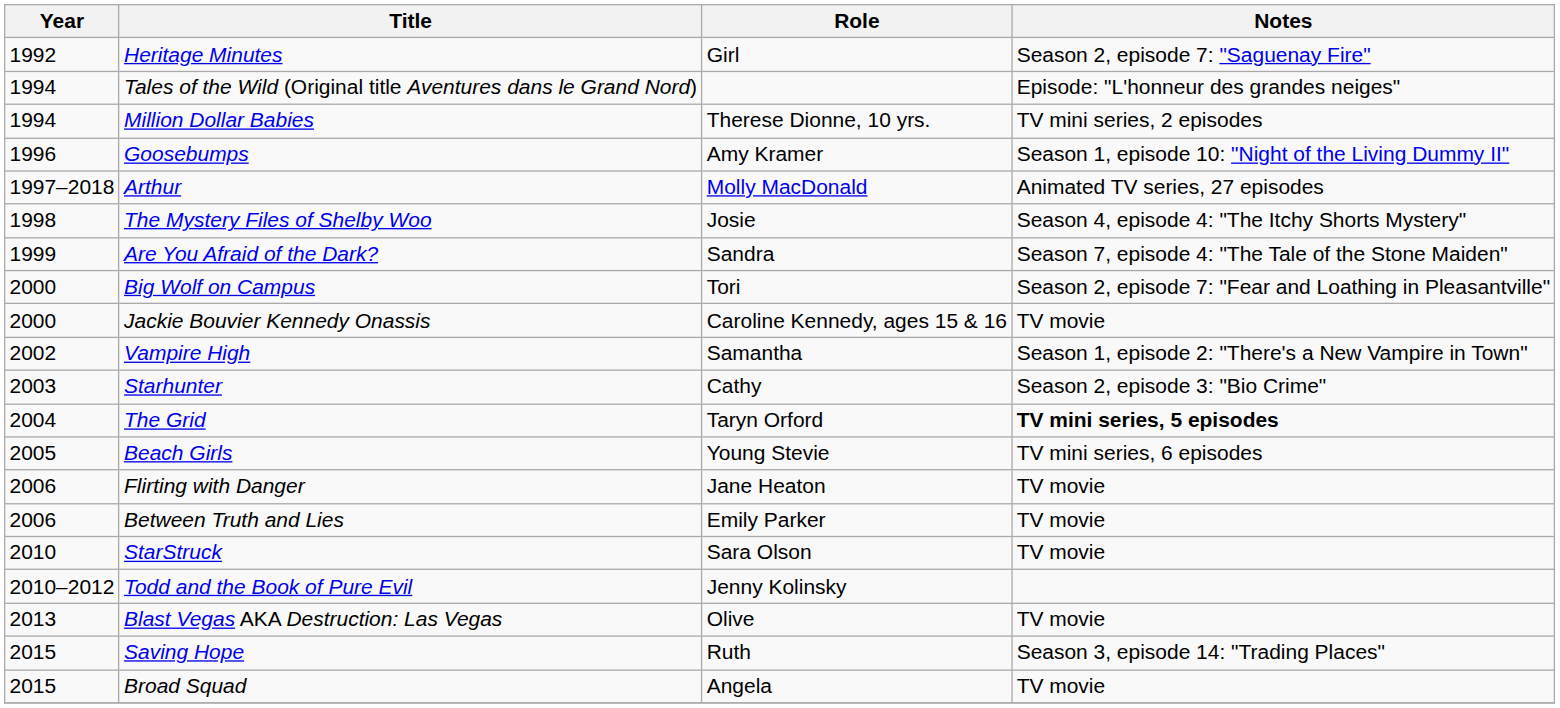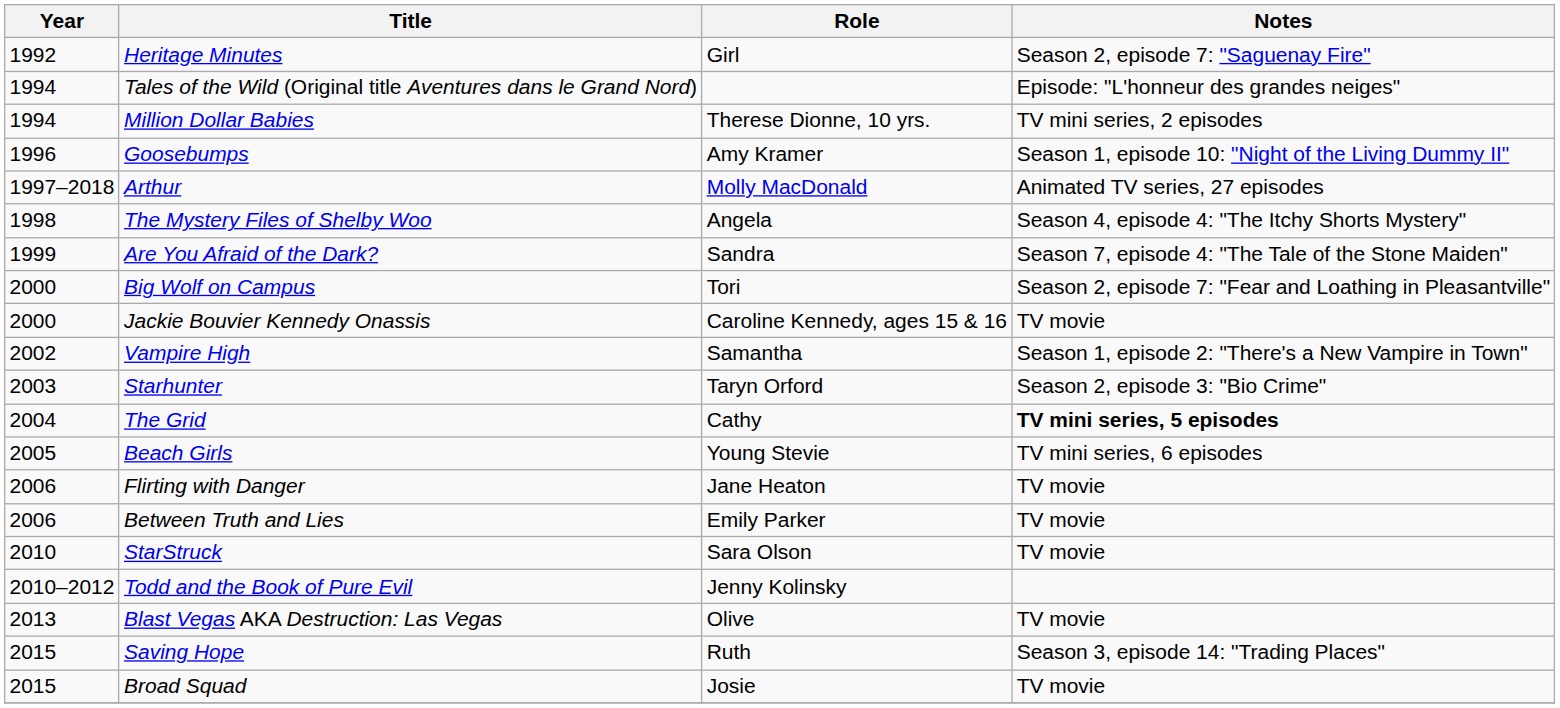 <table class="wikitable sortable">
 <tr>
 <th>Year</th>
 <th>Title</th>
 <th>Role</th>
 <th class="unsortable">Notes</th>
 </tr>
 <tr>
 <td>1992</td>
 <td><em><a href='#'>Heritage Minutes</a></em></td>
 <td>Girl</td>
 <td>Season 2, episode 7: <a href='#'>"Saguenay Fire"</a></td>
 </tr>
 <tr>
 <td>1994</td>
 <td><em>Tales of the Wild</em> (Original title <em>Aventures dans le Grand Nord</em>)</td>
 <td></td>
 <td>Episode: "L'honneur des grandes neiges"</td>
 </tr>
 <tr>
 <td>1994</td>
 <td><em><a href='#'>Million Dollar Babies</a></em></td>
 <td>Therese Dionne, 10 yrs.</td>
 <td>TV mini series, 2 episodes</td>
 </tr>
 <tr>
 <td>1996</td>
 <td><em><a href='#'>Goosebumps</a></em></td>
 <td>Amy Kramer</td>
 <td>Season 1, episode 10: <a href='#'>"Night of the Living Dummy II"</a></td>
 </tr>
 <tr>
 <td>1997–2018</td>
 <td><em><a href='#'>Arthur</a></em></td>
 <td><a href='#'>Molly MacDonald</a></td>
 <td>Animated TV series, 27 episodes</td>
 </tr>
 <tr>
 <td>1998</td>
 <td data-sort-value="Mystery Files of Shelby Woo, The"><em><a href='#'>The Mystery Files of Shelby Woo</a></em></td>
-<td>Josie</td>
+<td>Angela</td>
 <td>Season 4, episode 4: "The Itchy Shorts Mystery"</td>
 </tr>
 <tr>
 <td>1999</td>
 <td><em><a href='#'>Are You Afraid of the Dark?</a></em></td>
 <td>Sandra</td>
 <td>Season 7, episode 4: "The Tale of the Stone Maiden"</td>
 </tr>
 <tr>
 <td>2000</td>
 <td><em><a href='#'>Big Wolf on Campus</a></em></td>
 <td>Tori</td>
 <td>Season 2, episode 7: "Fear and Loathing in Pleasantville"</td>
 </tr>
 <tr>
 <td>2000</td>
 <td><em>Jackie Bouvier Kennedy Onassis</em></td>
 <td>Caroline Kennedy, ages 15 & 16</td>
 <td>TV movie</td>
 </tr>
 <tr>
 <td>2002</td>
 <td><em><a href='#'>Vampire High</a></em></td>
 <td>Samantha</td>
 <td>Season 1, episode 2: "There's a New Vampire in Town"</td>
 </tr>
 <tr>
 <td>2003</td>
 <td><em><a href='#'>Starhunter</a></em></td>
-<td>Cathy</td>
+<td>Taryn Orford</td>
 <td>Season 2, episode 3: "Bio Crime"</td>
 </tr>
 <tr>
 <td>2004</td>
 <td data-sort-value="Grid, The"><em><a href='#'>The Grid</a></em></td>
-<td>Taryn Orford</td>
+<td>Cathy</td>
 <td><strong>TV mini series, 5 episodes</strong></td>
 </tr>
 <tr>
 <td>2005</td>
 <td><em><a href='#'>Beach Girls</a></em></td>
 <td>Young Stevie</td>
 <td>TV mini series, 6 episodes</td>
 </tr>
 <tr>
 <td>2006</td>
 <td><em>Flirting with Danger</em></td>
 <td>Jane Heaton</td>
 <td>TV movie</td>
 </tr>
 <tr>
 <td>2006</td>
 <td><em>Between Truth and Lies</em></td>
 <td>Emily Parker</td>
 <td>TV movie</td>
 </tr>
 <tr>
 <td>2010</td>
 <td><em><a href='#'>StarStruck</a></em></td>
 <td>Sara Olson</td>
 <td>TV movie</td>
 </tr>
 <tr>
 <td>2010–2012</td>
 <td><em><a href='#'>Todd and the Book of Pure Evil</a></em></td>
 <td>Jenny Kolinsky</td>
 <td></td>
 </tr>
 <tr>
 <td>2013</td>
 <td><em><a href='#'>Blast Vegas</a></em> AKA <em>Destruction: Las Vegas</em></td>
 <td>Olive</td>
 <td>TV movie</td>
 </tr>
 <tr>
 <td>2015</td>
 <td><em><a href='#'>Saving Hope</a></em></td>
 <td>Ruth</td>
 <td>Season 3, episode 14: "Trading Places"</td>
 </tr>
 <tr>
 <td>2015</td>
 <td><em>Broad Squad</em></td>
-<td>Angela</td>
+<td>Josie</td>
 <td>TV movie</td>
 </tr>
 <tr>
 </tr>
 </table>
